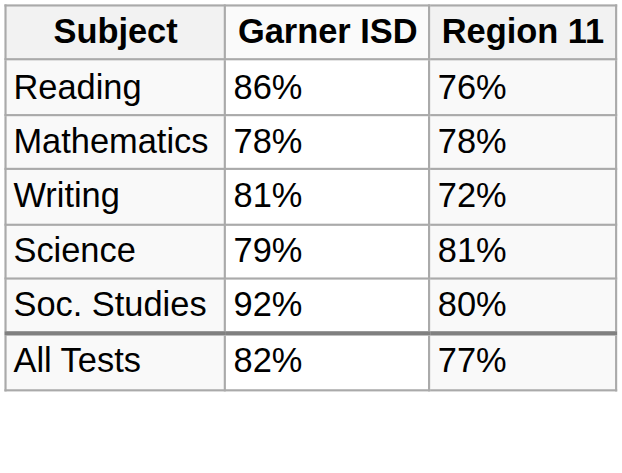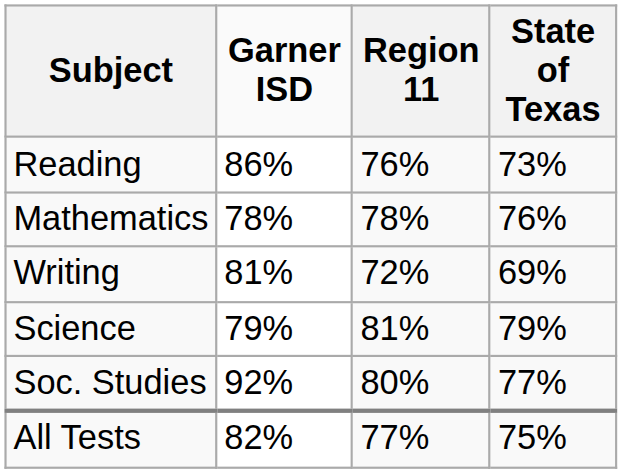 <table class="wikitable" style="float:right; margin-left: 15px; width: 285px;">
 <tr>
 <th>Subject</th>
 <th style="background:#fafafa;">Garner ISD</th>
 <th>Region 11</th>
+<th>State of Texas</th>
 </tr>
 <tr>
 <td>Reading</td>
 <td style="background:#fff;">86%</td>
 <td>76%</td>
+<td>73%</td>
 </tr>
 <tr>
 <td>Mathematics</td>
 <td style="background:#fff;">78%</td>
 <td>78%</td>
+<td>76%</td>
 </tr>
 <tr>
 <td>Writing</td>
 <td style="background:#fff;">81%</td>
 <td>72%</td>
+<td>69%</td>
 </tr>
 <tr>
 <td>Science</td>
 <td style="background:#fff;">79%</td>
 <td>81%</td>
+<td>79%</td>
 </tr>
 <tr>
 <td style="border-bottom:2px solid gray;">Soc. Studies</td>
 <td style="border-bottom:2px solid gray; background:#fff;">92%</td>
 <td style="border-bottom:2px solid gray;">80%</td>
+<td style="border-bottom:2px solid gray;">77%</td>
 </tr>
 <tr>
 <td>All Tests</td>
 <td style="background:#fff;">82%</td>
 <td>77%</td>
+<td>75%</td>
 </tr>
 </table>
